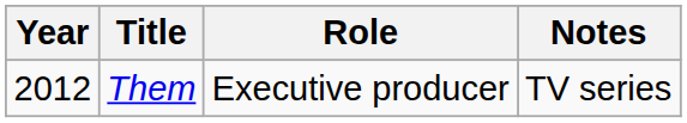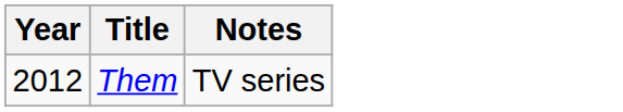 <table class="wikitable">
 <tr>
 <th>Year</th>
 <th>Title</th>
-<th>Role</th>
 <th>Notes</th>
 </tr>
 <tr>
 <td>2012</td>
 <td><em><a href='#'>Them</a></em></td>
-<td>Executive producer</td>
 <td>TV series</td>
 </tr>
 </table>
